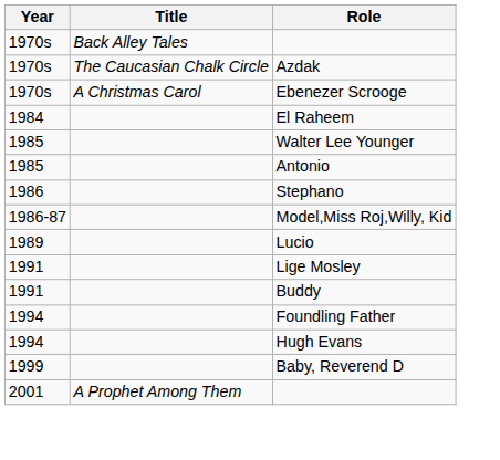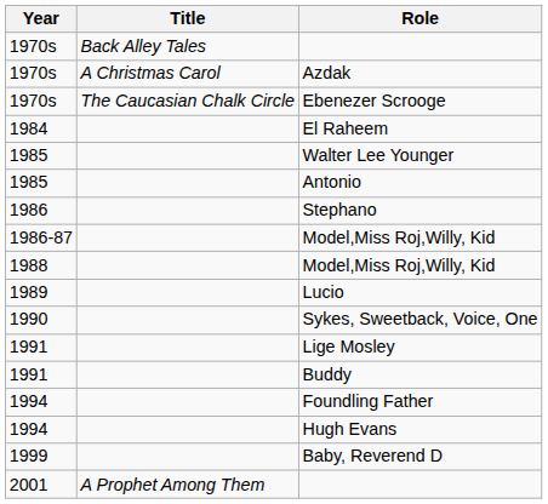 <table class="wikitable">
 <tr>
 <th>Year</th>
 <th>Title</th>
 <th>Role</th>
 </tr>
 <tr>
 <td>1970s</td>
 <td><em>Back Alley Tales</em> </td>
 <td></td>
 </tr>
 <tr>
 <td>1970s</td>
-<td><em>The Caucasian Chalk Circle</em> </td>
+<td><em>A Christmas Carol</em></td>
 <td>Azdak</td>
 </tr>
 <tr>
 <td>1970s</td>
-<td><em>A Christmas Carol</em></td>
+<td><em>The Caucasian Chalk Circle</em> </td>
 <td>Ebenezer Scrooge</td>
 </tr>
 <tr>
 <td>1984</td>
 <td><em></em></td>
 <td>El Raheem</td>
 </tr>
 <tr>
 <td>1985</td>
 <td><em></em></td>
 <td>Walter Lee Younger</td>
 </tr>
 <tr>
 <td>1985</td>
 <td><em></em></td>
 <td>Antonio</td>
 </tr>
 <tr>
 <td>1986</td>
 <td><em></em></td>
 <td>Stephano</td>
 </tr>
 <tr>
 <td>1986-87</td>
 <td><em></em></td>
 <td>Model,Miss Roj,Willy, Kid</td>
 </tr>
 <tr>
+<td>1988</td>
+<td><em></em></td>
+<td>Model,Miss Roj,Willy, Kid</td>
+</tr>
+<tr>
 <td>1989</td>
 <td><em></em></td>
 <td>Lucio</td>
+</tr>
+<tr>
+<td>1990</td>
+<td><em></em></td>
+<td>Sykes, Sweetback, Voice, One</td>
 </tr>
 <tr>
 <td>1991</td>
 <td><em></em></td>
 <td>Lige Mosley</td>
 </tr>
 <tr>
 <td>1991</td>
 <td><em></em></td>
 <td>Buddy</td>
 </tr>
 <tr>
 <td>1994</td>
 <td><em></em></td>
 <td>Foundling Father</td>
 </tr>
 <tr>
 <td>1994</td>
 <td><em></em></td>
 <td>Hugh Evans</td>
 </tr>
 <tr>
 <td>1999</td>
 <td><em></em></td>
 <td>Baby, Reverend D</td>
 </tr>
 <tr>
 <td>2001</td>
 <td><em>A Prophet Among Them</em></td>
 <td></td>
 </tr>
 </table>
